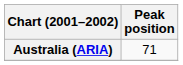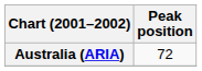 <table class="wikitable sortable plainrowheaders">
 <tr>
 <th>Chart (2001–2002)</th>
 <th>Peak<br>position</th>
 </tr>
 <tr>
 <th scope="row">Australia (<a href='#'>ARIA</a>)</th>
-<td align="center">71</td>
+<td align="center">72</td>
 </tr>
 <tr>
 </tr>
 <tr>
 </tr>
 <tr>
 </tr>
 <tr>
 </tr>
 <tr>
 </tr>
 <tr>
 </tr>
 </table>
